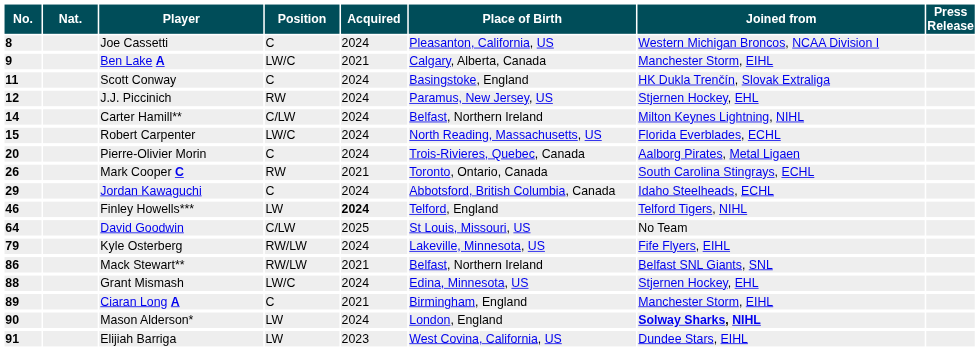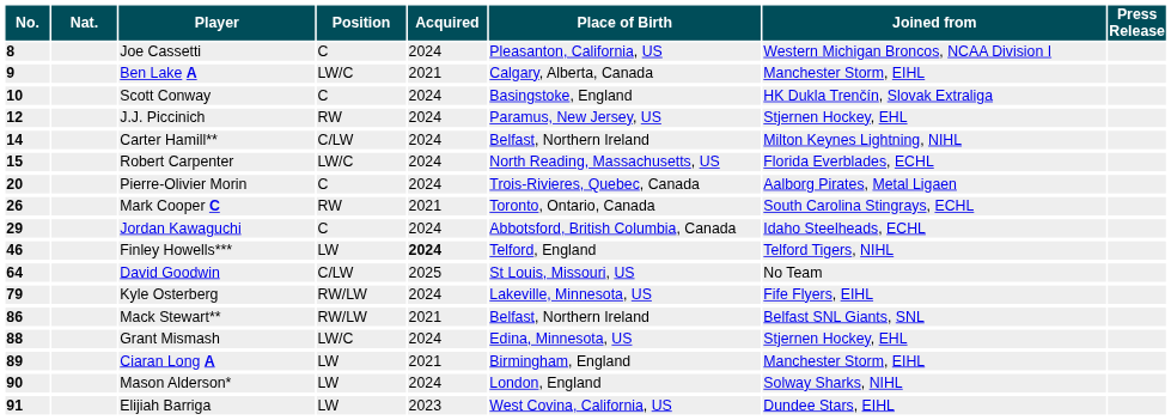 <table>
 <tr style="background:#004d59; color:white;">
 <th width=4%>No.</th>
 <th width=6%>Nat.</th>
 <th width=18%>Player</th>
 <th width=8%>Position</th>
 <th width=7%>Acquired</th>
 <th width=25%>Place of Birth</th>
 <th width=32%>Joined from</th>
 <th width=10%>Press Release</th>
 </tr>
 <tr style="background:#eee;">
 <td><strong>8</strong></td>
 <td></td>
 <td style="text-align:left;">Joe Cassetti</td>
 <td>C</td>
 <td>2024</td>
 <td style="text-align:left;"><a href='#'>Pleasanton, California</a>, <a href='#'>US</a></td>
 <td style="text-align:left;"><a href='#'>Western Michigan Broncos</a>, <a href='#'>NCAA Division I</a></td>
 <td></td>
 </tr>
 <tr>
 </tr>
 <tr style="background:#eee;">
 <td><strong>9</strong></td>
 <td></td>
 <td style="text-align:left;"><a href='#'>Ben Lake</a> <a href='#'><strong>A</strong></a></td>
 <td>LW/C</td>
 <td>2021</td>
 <td style="text-align:left;"><a href='#'>Calgary</a>, Alberta, Canada</td>
 <td style="text-align:left;"><a href='#'>Manchester Storm</a>, <a href='#'>EIHL</a></td>
 <td></td>
 </tr>
 <tr>
 </tr>
 <tr style="background:#eee;">
-<td><strong>11</strong></td>
+<td><strong>10</strong></td>
 <td></td>
 <td style="text-align:left;">Scott Conway</td>
 <td>C</td>
 <td>2024</td>
 <td style="text-align:left;"><a href='#'>Basingstoke</a>, England</td>
 <td style="text-align:left;"><a href='#'>HK Dukla Trenčín</a>, <a href='#'>Slovak Extraliga</a></td>
 <td></td>
 </tr>
 <tr>
 </tr>
 <tr style="background:#eee;">
 <td><strong>12</strong></td>
 <td></td>
 <td style="text-align:left;">J.J. Piccinich</td>
 <td>RW</td>
 <td>2024</td>
 <td style="text-align:left;"><a href='#'>Paramus, New Jersey</a>, <a href='#'>US</a></td>
 <td style="text-align:left;"><a href='#'>Stjernen Hockey</a>, <a href='#'>EHL</a></td>
 <td></td>
 </tr>
 <tr>
 </tr>
 <tr style="background:#eee;">
 <td><strong>14</strong></td>
 <td></td>
 <td style="text-align:left;">Carter Hamill**</td>
 <td>C/LW</td>
 <td>2024</td>
 <td style="text-align:left;"><a href='#'>Belfast</a>, Northern Ireland</td>
 <td style="text-align:left;"><a href='#'>Milton Keynes Lightning</a>, <a href='#'>NIHL</a></td>
 <td></td>
 </tr>
 <tr>
 </tr>
 <tr style="background:#eee;">
 <td><strong>15</strong></td>
 <td></td>
 <td style="text-align:left;">Robert Carpenter</td>
 <td>LW/C</td>
 <td>2024</td>
 <td style="text-align:left;"><a href='#'>North Reading, Massachusetts</a>, <a href='#'>US</a></td>
 <td style="text-align:left;"><a href='#'>Florida Everblades</a>, <a href='#'>ECHL</a></td>
 <td></td>
 </tr>
 <tr>
 </tr>
 <tr style="background:#eee;">
 <td><strong>20</strong></td>
 <td></td>
 <td style="text-align:left;">Pierre-Olivier Morin</td>
 <td>C</td>
 <td>2024</td>
 <td style="text-align:left;"><a href='#'>Trois-Rivieres, Quebec</a>, Canada</td>
 <td style="text-align:left;"><a href='#'>Aalborg Pirates</a>, <a href='#'>Metal Ligaen</a></td>
 <td></td>
 </tr>
 <tr>
 </tr>
 <tr style="background:#eee;">
 <td><strong>26</strong></td>
 <td></td>
 <td style="text-align:left;">Mark Cooper <a href='#'><strong>C</strong></a></td>
 <td>RW</td>
 <td>2021</td>
 <td style="text-align:left;"><a href='#'>Toronto</a>, Ontario, Canada</td>
 <td style="text-align:left;"><a href='#'>South Carolina Stingrays</a>, <a href='#'>ECHL</a></td>
 <td></td>
 </tr>
 <tr>
 </tr>
 <tr style="background:#eee;">
 <td><strong>29</strong></td>
 <td></td>
 <td style="text-align:left;"><a href='#'>Jordan Kawaguchi</a></td>
 <td>C</td>
 <td>2024</td>
 <td style="text-align:left;"><a href='#'>Abbotsford, British Columbia</a>, Canada</td>
 <td style="text-align:left;"><a href='#'>Idaho Steelheads</a>, <a href='#'>ECHL</a></td>
 <td></td>
 </tr>
 <tr>
 </tr>
 <tr style="background:#eee;">
 <td><strong>46</strong></td>
 <td></td>
 <td style="text-align:left;">Finley Howells***</td>
 <td>LW</td>
 <td><strong>2024</strong></td>
 <td style="text-align:left;"><a href='#'>Telford</a>, England</td>
 <td style="text-align:left;"><a href='#'>Telford Tigers</a>, <a href='#'>NIHL</a></td>
 <td></td>
 </tr>
 <tr>
 </tr>
 <tr style="background:#eee;">
 <td><strong>64</strong></td>
 <td></td>
 <td style="text-align:left;"><a href='#'>David Goodwin</a></td>
 <td>C/LW</td>
 <td>2025</td>
 <td style="text-align:left;"><a href='#'>St Louis, Missouri</a>, <a href='#'>US</a></td>
 <td style="text-align:left;">No Team</td>
 <td></td>
 </tr>
 <tr>
 </tr>
 <tr style="background:#eee;">
 <td><strong>79</strong></td>
 <td></td>
 <td style="text-align:left;">Kyle Osterberg</td>
 <td>RW/LW</td>
 <td>2024</td>
 <td style="text-align:left;"><a href='#'>Lakeville, Minnesota</a>, <a href='#'>US</a></td>
 <td style="text-align:left;"><a href='#'>Fife Flyers</a>, <a href='#'>EIHL</a></td>
 <td></td>
 </tr>
 <tr>
 </tr>
 <tr style="background:#eee;">
 <td><strong>86</strong></td>
 <td></td>
 <td style="text-align:left;">Mack Stewart**</td>
 <td>RW/LW</td>
 <td>2021</td>
 <td style="text-align:left;"><a href='#'>Belfast</a>, Northern Ireland</td>
 <td style="text-align:left;"><a href='#'>Belfast SNL Giants</a>, <a href='#'>SNL</a></td>
 <td></td>
 </tr>
 <tr>
 </tr>
 <tr style="background:#eee;">
 <td><strong>88</strong></td>
 <td></td>
 <td style="text-align:left;">Grant Mismash</td>
 <td>LW/C</td>
 <td>2024</td>
 <td style="text-align:left;"><a href='#'>Edina, Minnesota</a>, <a href='#'>US</a></td>
 <td style="text-align:left;"><a href='#'>Stjernen Hockey</a>, <a href='#'>EHL</a></td>
 <td></td>
 </tr>
 <tr>
 </tr>
 <tr style="background:#eee;">
 <td><strong>89</strong></td>
 <td></td>
 <td style="text-align:left;"><a href='#'>Ciaran Long</a> <a href='#'><strong>A</strong></a></td>
-<td>C</td>
+<td>LW</td>
 <td>2021</td>
 <td style="text-align:left;"><a href='#'>Birmingham</a>, England</td>
 <td style="text-align:left;"><a href='#'>Manchester Storm</a>, <a href='#'>EIHL</a></td>
 <td></td>
 </tr>
 <tr>
 </tr>
 <tr style="background:#eee;">
 <td><strong>90</strong></td>
 <td></td>
 <td style="text-align:left;">Mason Alderson*</td>
 <td>LW</td>
 <td>2024</td>
 <td style="text-align:left;"><a href='#'>London</a>, England</td>
-<td style="text-align:left;"><strong><a href='#'>Solway Sharks</a>, <a href='#'>NIHL</a></strong></td>
+<td style="text-align:left;"><a href='#'>Solway Sharks</a>, <a href='#'>NIHL</a></td>
 <td></td>
 </tr>
 <tr>
 </tr>
 <tr style="background:#eee;">
 <td><strong>91</strong></td>
 <td></td>
 <td style="text-align:left;">Elijiah Barriga</td>
 <td>LW</td>
 <td>2023</td>
 <td style="text-align:left;"><a href='#'>West Covina, California</a>, <a href='#'>US</a></td>
 <td style="text-align:left;"><a href='#'>Dundee Stars</a>, <a href='#'>EIHL</a></td>
 <td></td>
 </tr>
 <tr>
 </tr>
 </table>
